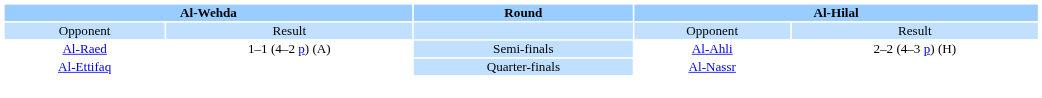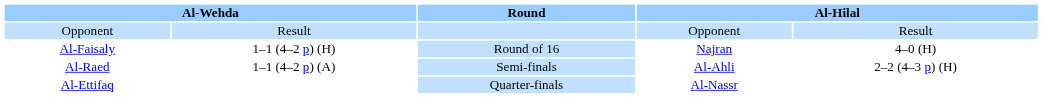 <table style="width:100%; text-align:center;">
 <tr style="vertical-align:top; background:#9cf;">
 <th colspan=2 style="width:1*">Al-Wehda</th>
 <th><strong>Round</strong></th>
 <th colspan=2 style="width:1*">Al-Hilal</th>
 </tr>
 <tr style="vertical-align:top; background:#c1e0ff;">
 <td>Opponent</td>
 <td>Result</td>
 <td style="background:#c1e0ff;"></td>
 <td>Opponent</td>
 <td>Result</td>
+</tr>
+<tr>
+<td><a href='#'>Al-Faisaly</a></td>
+<td>1–1 (4–2 <a href='#'>p</a>) (H)</td>
+<td style="background:#c1e0ff;">Round of 16</td>
+<td><a href='#'>Najran</a></td>
+<td>4–0 (H)</td>
 </tr>
 <tr>
 <td><a href='#'>Al-Raed</a></td>
 <td>1–1 (4–2 <a href='#'>p</a>) (A)</td>
 <td style="background:#c1e0ff;" rowspan="1">Semi-finals</td>
 <td><a href='#'>Al-Ahli</a></td>
 <td>2–2 (4–3 <a href='#'>p</a>) (H)</td>
 </tr>
 <tr>
 <td rowspan=2><a href='#'>Al-Ettifaq</a></td>
 <td></td>
 <td style="background:#c1e0ff;">Quarter-finals</td>
 <td rowspan=2><a href='#'>Al-Nassr</a></td>
 <td></td>
 </tr>
 </table>
